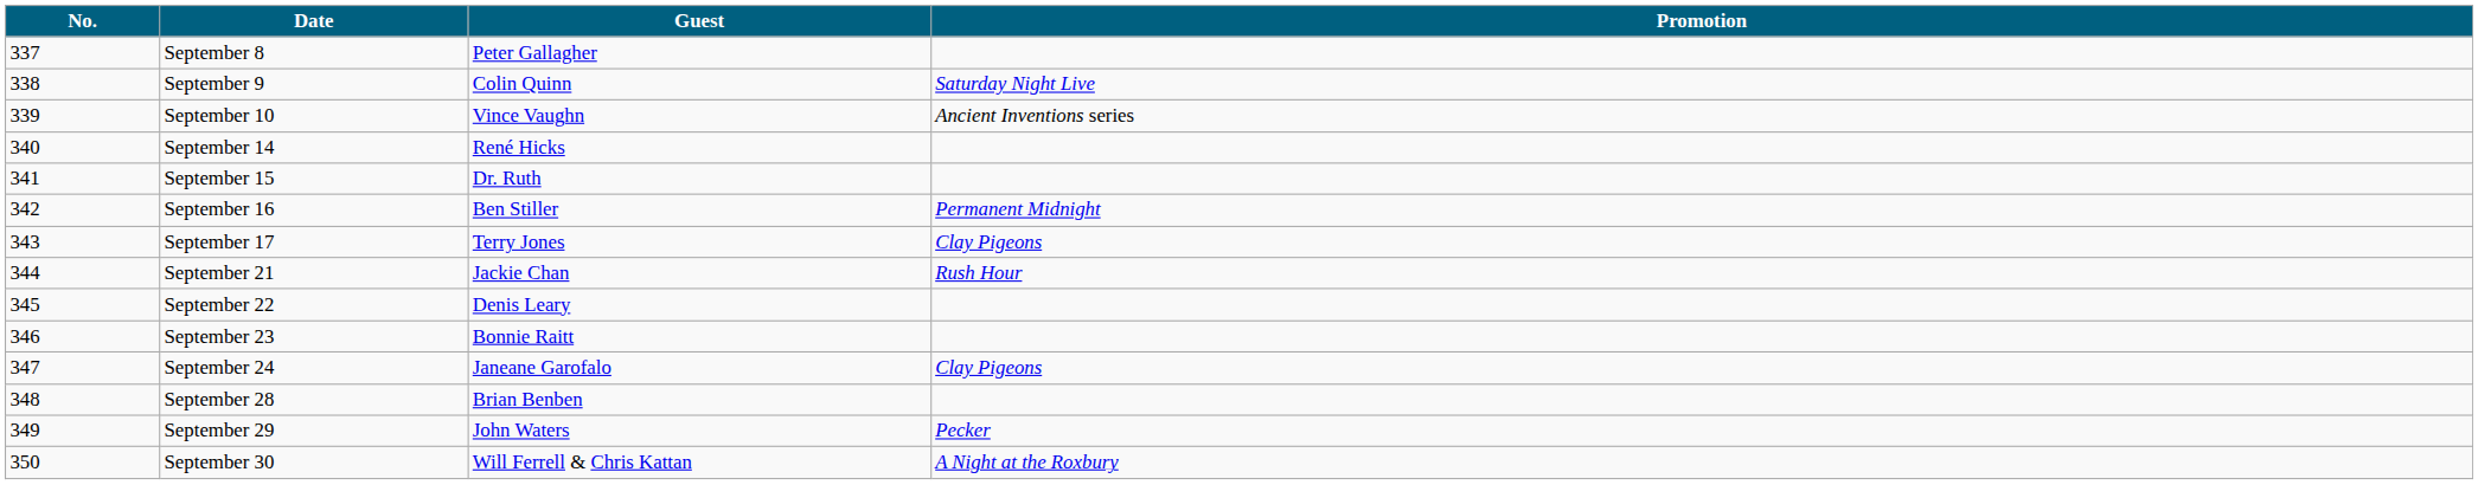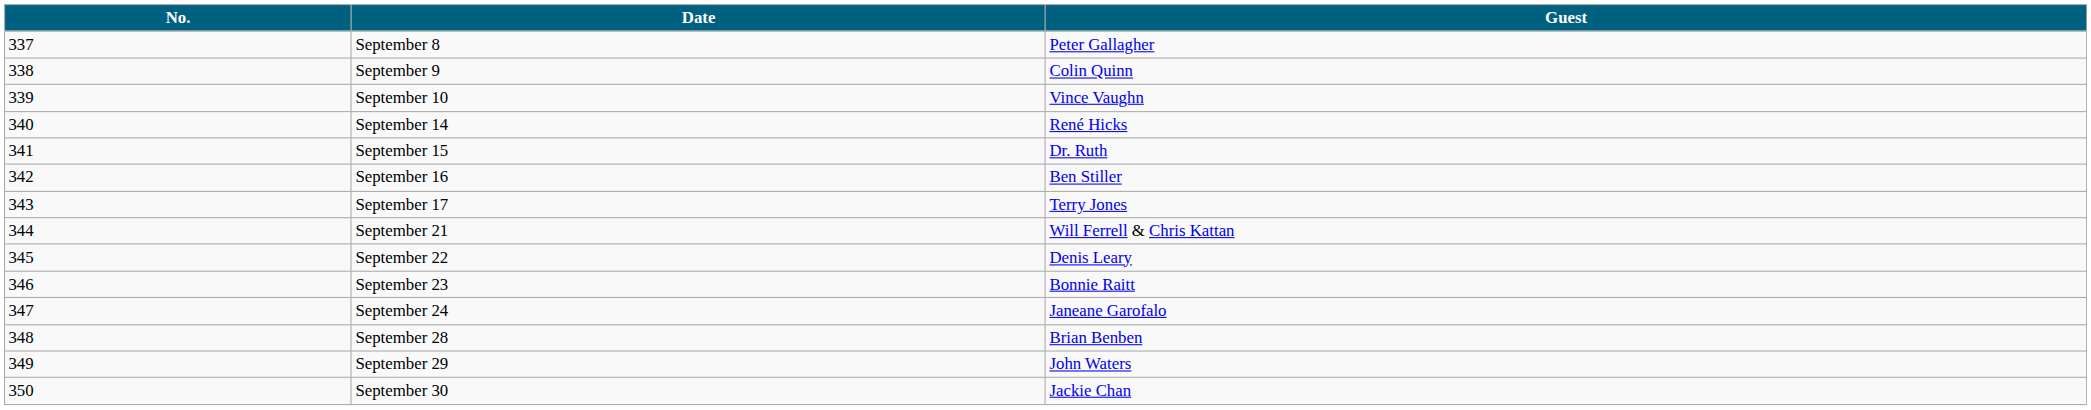 <table class="wikitable" width="100%">
 <tr>
 <th width="5%" style="background:#006080; color:#FFFFFF"><abbr>No.</abbr></th>
 <th width="10%" style="background:#006080; color:#FFFFFF">Date</th>
 <th width="15%" style="background:#006080; color:#FFFFFF">Guest</th>
-<th width="50%" style="background:#006080; color:#FFFFFF">Promotion</th>
 </tr>
 <tr>
 <td>337</td>
 <td>September 8</td>
 <td><a href='#'>Peter Gallagher</a></td>
-<td></td>
 </tr>
 <tr>
 <td>338</td>
 <td>September 9</td>
 <td><a href='#'>Colin Quinn</a></td>
-<td><em><a href='#'>Saturday Night Live</a></em></td>
 </tr>
 <tr>
 <td>339</td>
 <td>September 10</td>
 <td><a href='#'>Vince Vaughn</a></td>
-<td><em>Ancient Inventions</em> series</td>
 </tr>
 <tr>
 <td>340</td>
 <td>September 14</td>
 <td><a href='#'>René Hicks</a></td>
-<td></td>
 </tr>
 <tr>
 <td>341</td>
 <td>September 15</td>
 <td><a href='#'>Dr. Ruth</a></td>
-<td></td>
 </tr>
 <tr>
 <td>342</td>
 <td>September 16</td>
 <td><a href='#'>Ben Stiller</a></td>
-<td><em><a href='#'>Permanent Midnight</a></em></td>
 </tr>
 <tr>
 <td>343</td>
 <td>September 17</td>
 <td><a href='#'>Terry Jones</a></td>
-<td><em><a href='#'>Clay Pigeons</a></em></td>
 </tr>
 <tr>
 <td>344</td>
 <td>September 21</td>
-<td><a href='#'>Jackie Chan</a></td>
-<td><em><a href='#'>Rush Hour</a></em></td>
+<td><a href='#'>Will Ferrell</a> & <a href='#'>Chris Kattan</a></td>
 </tr>
 <tr>
 <td>345</td>
 <td>September 22</td>
 <td><a href='#'>Denis Leary</a></td>
-<td></td>
 </tr>
 <tr>
 <td>346</td>
 <td>September 23</td>
 <td><a href='#'>Bonnie Raitt</a></td>
-<td></td>
 </tr>
 <tr>
 <td>347</td>
 <td>September 24</td>
 <td><a href='#'>Janeane Garofalo</a></td>
-<td><em><a href='#'>Clay Pigeons</a></em></td>
 </tr>
 <tr>
 <td>348</td>
 <td>September 28</td>
 <td><a href='#'>Brian Benben</a></td>
-<td></td>
 </tr>
 <tr>
 <td>349</td>
 <td>September 29</td>
 <td><a href='#'>John Waters</a></td>
-<td><em><a href='#'>Pecker</a></em></td>
 </tr>
 <tr>
 <td>350</td>
 <td>September 30</td>
-<td><a href='#'>Will Ferrell</a> & <a href='#'>Chris Kattan</a></td>
-<td><em><a href='#'>A Night at the Roxbury</a></em></td>
+<td><a href='#'>Jackie Chan</a></td>
 </tr>
 </table>
